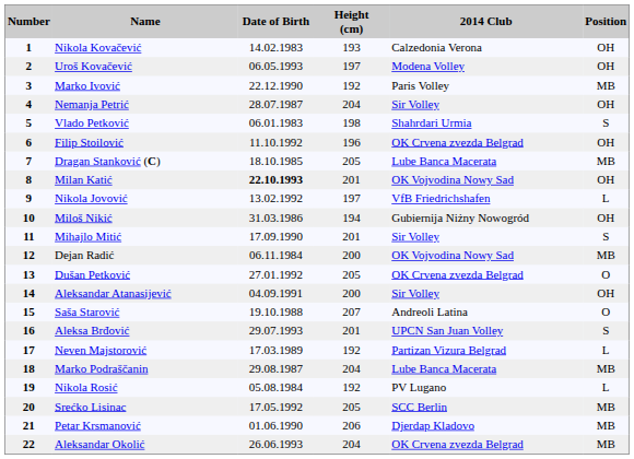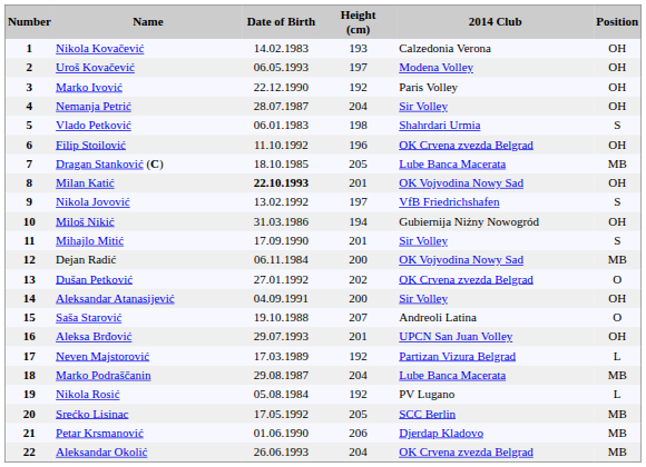 <table cellpadding="3" style="background: #f7f8ff; font-size: 95%; border: 1px solid gray; border-collapse: collapse;">
 <tr style="background:#ccc;">
 <th style="width: 10px;"><strong>Number</strong></th>
 <th style="width: 230px;"><strong>Name</strong></th>
 <th style="width: 90px;"><strong>Date of Birth</strong></th>
 <th style="width: 90px;"><strong>Height<br>(cm)</strong></th>
 <th style="width: 240px;"><strong>2014 Club</strong></th>
 <th style="width: 50px;"><strong>Position</strong></th>
 </tr>
 <tr>
 <td style="text-align:center;"><strong>1</strong></td>
 <td><a href='#'>Nikola Kovačević</a></td>
 <td style="text-align:center;">14.02.1983</td>
 <td style="text-align:center;">193</td>
 <td> Calzedonia Verona</td>
 <td style="text-align:center;">OH</td>
 </tr>
 <tr style="background: #efefef;">
 <td style="text-align:center;"><strong>2</strong></td>
 <td><a href='#'>Uroš Kovačević</a></td>
 <td style="text-align:center;">06.05.1993</td>
 <td style="text-align:center;">197</td>
 <td> <a href='#'>Modena Volley</a></td>
 <td style="text-align:center;">OH</td>
 </tr>
 <tr>
 <td style="text-align:center;"><strong>3</strong></td>
 <td><a href='#'>Marko Ivović</a></td>
 <td style="text-align:center;">22.12.1990</td>
 <td style="text-align:center;">192</td>
 <td> Paris Volley</td>
-<td style="text-align:center;">MB</td>
+<td style="text-align:center;">OH</td>
 </tr>
 <tr style="background: #efefef;">
 <td style="text-align:center;"><strong>4</strong></td>
 <td><a href='#'>Nemanja Petrić</a></td>
 <td style="text-align:center;">28.07.1987</td>
 <td style="text-align:center;">204</td>
 <td> <a href='#'>Sir Volley</a></td>
 <td style="text-align:center;">OH</td>
 </tr>
 <tr>
 <td style="text-align:center;"><strong>5</strong></td>
 <td><a href='#'>Vlado Petković</a></td>
 <td style="text-align:center;">06.01.1983</td>
 <td style="text-align:center;">198</td>
 <td> <a href='#'>Shahrdari Urmia</a></td>
 <td style="text-align:center;">S</td>
 </tr>
 <tr style="background: #efefef;">
 <td style="text-align:center;"><strong>6</strong></td>
 <td><a href='#'>Filip Stoilović</a></td>
 <td style="text-align:center;">11.10.1992</td>
 <td style="text-align:center;">196</td>
 <td> <a href='#'>OK Crvena zvezda Belgrad</a></td>
 <td style="text-align:center;">OH</td>
 </tr>
 <tr>
 <td style="text-align:center;"><strong>7</strong></td>
 <td><a href='#'>Dragan Stanković</a> (<strong>C</strong>)</td>
 <td style="text-align:center;">18.10.1985</td>
 <td style="text-align:center;">205</td>
 <td> <a href='#'>Lube Banca Macerata</a></td>
 <td style="text-align:center;">MB</td>
 </tr>
 <tr style="background: #efefef;">
 <td style="text-align:center;"><strong>8</strong></td>
 <td><a href='#'>Milan Katić</a></td>
 <td style="text-align:center;"><strong>22.10.1993</strong></td>
 <td style="text-align:center;">201</td>
 <td> <a href='#'>OK Vojvodina Nowy Sad</a></td>
 <td style="text-align:center;">OH</td>
 </tr>
 <tr>
 <td style="text-align:center;"><strong>9</strong></td>
 <td><a href='#'>Nikola Jovović</a></td>
 <td style="text-align:center;">13.02.1992</td>
 <td style="text-align:center;">197</td>
 <td> <a href='#'>VfB Friedrichshafen</a></td>
-<td style="text-align:center;">L</td>
+<td style="text-align:center;">S</td>
 </tr>
 <tr style="background: #efefef;">
 <td style="text-align:center;"><strong>10</strong></td>
 <td><a href='#'>Miloš Nikić</a></td>
 <td style="text-align:center;">31.03.1986</td>
 <td style="text-align:center;">194</td>
 <td> Gubiernija Niżny Nowogród</td>
 <td style="text-align:center;">OH</td>
 </tr>
 <tr>
 <td style="text-align:center;"><strong>11</strong></td>
 <td><a href='#'>Mihajlo Mitić</a></td>
 <td style="text-align:center;">17.09.1990</td>
 <td style="text-align:center;">201</td>
 <td> <a href='#'>Sir Volley</a></td>
 <td style="text-align:center;">S</td>
 </tr>
 <tr style="background: #efefef;">
 <td style="text-align:center;"><strong>12</strong></td>
 <td>Dejan Radić</td>
 <td style="text-align:center;">06.11.1984</td>
 <td style="text-align:center;">200</td>
 <td> <a href='#'>OK Vojvodina Nowy Sad</a></td>
 <td style="text-align:center;">MB</td>
 </tr>
 <tr>
 <td style="text-align:center;"><strong>13</strong></td>
 <td><a href='#'>Dušan Petković</a></td>
 <td style="text-align:center;">27.01.1992</td>
-<td style="text-align:center;">205</td>
+<td style="text-align:center;">202</td>
 <td> <a href='#'>OK Crvena zvezda Belgrad</a></td>
 <td style="text-align:center;">O</td>
 </tr>
 <tr style="background: #efefef;">
 <td style="text-align:center;"><strong>14</strong></td>
 <td><a href='#'>Aleksandar Atanasijević</a></td>
 <td style="text-align:center;">04.09.1991</td>
 <td style="text-align:center;">200</td>
 <td> <a href='#'>Sir Volley</a></td>
 <td style="text-align:center;">OH</td>
 </tr>
 <tr>
 <td style="text-align:center;"><strong>15</strong></td>
 <td><a href='#'>Saša Starović</a></td>
 <td style="text-align:center;">19.10.1988</td>
 <td style="text-align:center;">207</td>
 <td> Andreoli Latina</td>
 <td style="text-align:center;">O</td>
 </tr>
 <tr style="background: #efefef;">
 <td style="text-align:center;"><strong>16</strong></td>
 <td><a href='#'>Aleksa Brđović</a></td>
 <td style="text-align:center;">29.07.1993</td>
 <td style="text-align:center;">201</td>
 <td> <a href='#'>UPCN San Juan Volley</a></td>
-<td style="text-align:center;">S</td>
+<td style="text-align:center;">OH</td>
 </tr>
 <tr>
 <td style="text-align:center;"><strong>17</strong></td>
 <td><a href='#'>Neven Majstorović</a></td>
 <td style="text-align:center;">17.03.1989</td>
 <td style="text-align:center;">192</td>
 <td> <a href='#'>Partizan Vizura Belgrad</a></td>
 <td style="text-align:center;">L</td>
 </tr>
 <tr style="background: #efefef;">
 <td style="text-align:center;"><strong>18</strong></td>
 <td><a href='#'>Marko Podraščanin</a></td>
 <td style="text-align:center;">29.08.1987</td>
 <td style="text-align:center;">204</td>
 <td> <a href='#'>Lube Banca Macerata</a></td>
 <td style="text-align:center;">MB</td>
 </tr>
 <tr>
 <td style="text-align:center;"><strong>19</strong></td>
 <td><a href='#'>Nikola Rosić</a></td>
 <td style="text-align:center;">05.08.1984</td>
 <td style="text-align:center;">192</td>
 <td> PV Lugano</td>
 <td style="text-align:center;">L</td>
 </tr>
 <tr style="background: #efefef;">
 <td style="text-align:center;"><strong>20</strong></td>
 <td><a href='#'>Srećko Lisinac</a></td>
 <td style="text-align:center;">17.05.1992</td>
 <td style="text-align:center;">205</td>
 <td> <a href='#'>SCC Berlin</a></td>
 <td style="text-align:center;">MB</td>
 </tr>
 <tr>
 <td style="text-align:center;"><strong>21</strong></td>
 <td><a href='#'>Petar Krsmanović</a></td>
 <td style="text-align:center;">01.06.1990</td>
 <td style="text-align:center;">206</td>
 <td> <a href='#'>Djerdap Kladovo</a></td>
 <td style="text-align:center;">MB</td>
 </tr>
 <tr style="background: #efefef;">
 <td style="text-align:center;"><strong>22</strong></td>
 <td><a href='#'>Aleksandar Okolić</a></td>
 <td style="text-align:center;">26.06.1993</td>
 <td style="text-align:center;">204</td>
 <td> <a href='#'>OK Crvena zvezda Belgrad</a></td>
 <td style="text-align:center;">MB</td>
 </tr>
 </table>
